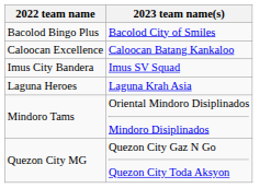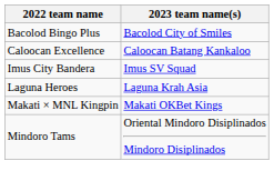 <table class="wikitable">
 <tr>
 <th>2022 team name</th>
 <th>2023 team name(s)</th>
 </tr>
 <tr>
 <td>Bacolod Bingo Plus</td>
 <td><a href='#'>Bacolod City of Smiles</a></td>
 </tr>
 <tr>
 <td>Caloocan Excellence</td>
 <td><a href='#'>Caloocan Batang Kankaloo</a></td>
 </tr>
 <tr>
 <td>Imus City Bandera</td>
 <td><a href='#'>Imus SV Squad</a></td>
 </tr>
 <tr>
 <td>Laguna Heroes</td>
 <td><a href='#'>Laguna Krah Asia</a></td>
 </tr>
 <tr>
+<td>Makati × MNL Kingpin</td>
+<td><a href='#'>Makati OKBet Kings</a></td>
+</tr>
+<tr>
 <td>Mindoro Tams</td>
 <td>Oriental Mindoro Disiplinados <hr> <a href='#'>Mindoro Disiplinados</a></td>
 </tr>
-<tr>
-<td>Quezon City MG</td>
-<td>Quezon City Gaz N Go <hr> <a href='#'>Quezon City Toda Aksyon</a></td>
-</tr>
 </table>
